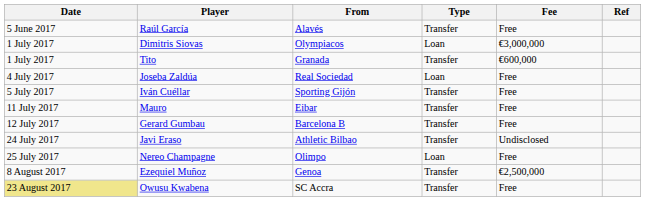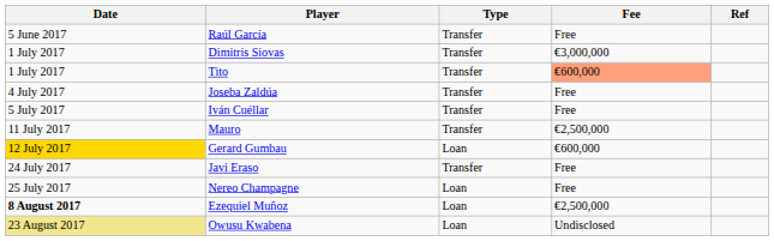 <table class="wikitable" style="width:80%;">
 <tr>
 <th>Date</th>
 <th>Player</th>
-<th>From</th>
 <th>Type</th>
 <th>Fee</th>
 <th>Ref</th>
 </tr>
 <tr>
 <td>5 June 2017</td>
 <td> <a href='#'>Raúl García</a></td>
-<td> <a href='#'>Alavés</a></td>
 <td>Transfer</td>
 <td>Free</td>
 <td></td>
 </tr>
 <tr>
 <td>1 July 2017</td>
 <td> <a href='#'>Dimitris Siovas</a></td>
-<td> <a href='#'>Olympiacos</a></td>
-<td>Loan</td>
+<td>Transfer</td>
 <td>€3,000,000</td>
 <td></td>
 </tr>
 <tr>
 <td>1 July 2017</td>
 <td> <a href='#'>Tito</a></td>
-<td> <a href='#'>Granada</a></td>
 <td>Transfer</td>
-<td>€600,000</td>
+<td style="background: lightsalmon;">€600,000</td>
 <td></td>
 </tr>
 <tr>
 <td>4 July 2017</td>
 <td> <a href='#'>Joseba Zaldúa</a></td>
-<td> <a href='#'>Real Sociedad</a></td>
-<td>Loan</td>
+<td>Transfer</td>
 <td>Free</td>
 <td></td>
 </tr>
 <tr>
 <td>5 July 2017</td>
 <td> <a href='#'>Iván Cuéllar</a></td>
-<td> <a href='#'>Sporting Gijón</a></td>
 <td>Transfer</td>
 <td>Free</td>
 <td></td>
 </tr>
 <tr>
 <td>11 July 2017</td>
 <td> <a href='#'>Mauro</a></td>
-<td> <a href='#'>Eibar</a></td>
+<td>Transfer</td>
+<td>€2,500,000</td>
+<td></td>
+</tr>
+<tr>
+<td style="background: gold;">12 July 2017</td>
+<td> <a href='#'>Gerard Gumbau</a></td>
+<td>Loan</td>
+<td>€600,000</td>
+<td></td>
+</tr>
+<tr>
+<td>24 July 2017</td>
+<td> <a href='#'>Javi Eraso</a></td>
 <td>Transfer</td>
 <td>Free</td>
 <td></td>
 </tr>
 <tr>
-<td>12 July 2017</td>
-<td> <a href='#'>Gerard Gumbau</a></td>
-<td> <a href='#'>Barcelona B</a></td>
-<td>Transfer</td>
-<td>Free</td>
-<td></td>
-</tr>
-<tr>
-<td>24 July 2017</td>
-<td> <a href='#'>Javi Eraso</a></td>
-<td> <a href='#'>Athletic Bilbao</a></td>
-<td>Transfer</td>
-<td>Undisclosed</td>
-<td></td>
-</tr>
-<tr>
 <td>25 July 2017</td>
 <td> <a href='#'>Nereo Champagne</a></td>
-<td> <a href='#'>Olimpo</a></td>
 <td>Loan</td>
 <td>Free</td>
 <td></td>
 </tr>
 <tr>
-<td>8 August 2017</td>
+<td><strong>8 August 2017</strong></td>
 <td> <a href='#'>Ezequiel Muñoz</a></td>
-<td> <a href='#'>Genoa</a></td>
-<td>Transfer</td>
+<td>Loan</td>
 <td>€2,500,000</td>
 <td></td>
 </tr>
 <tr>
 <td style="background: khaki;">23 August 2017</td>
 <td> <a href='#'>Owusu Kwabena</a></td>
-<td> SC Accra</td>
-<td>Transfer</td>
-<td>Free</td>
+<td>Loan</td>
+<td>Undisclosed</td>
 <td></td>
 </tr>
 </table>
